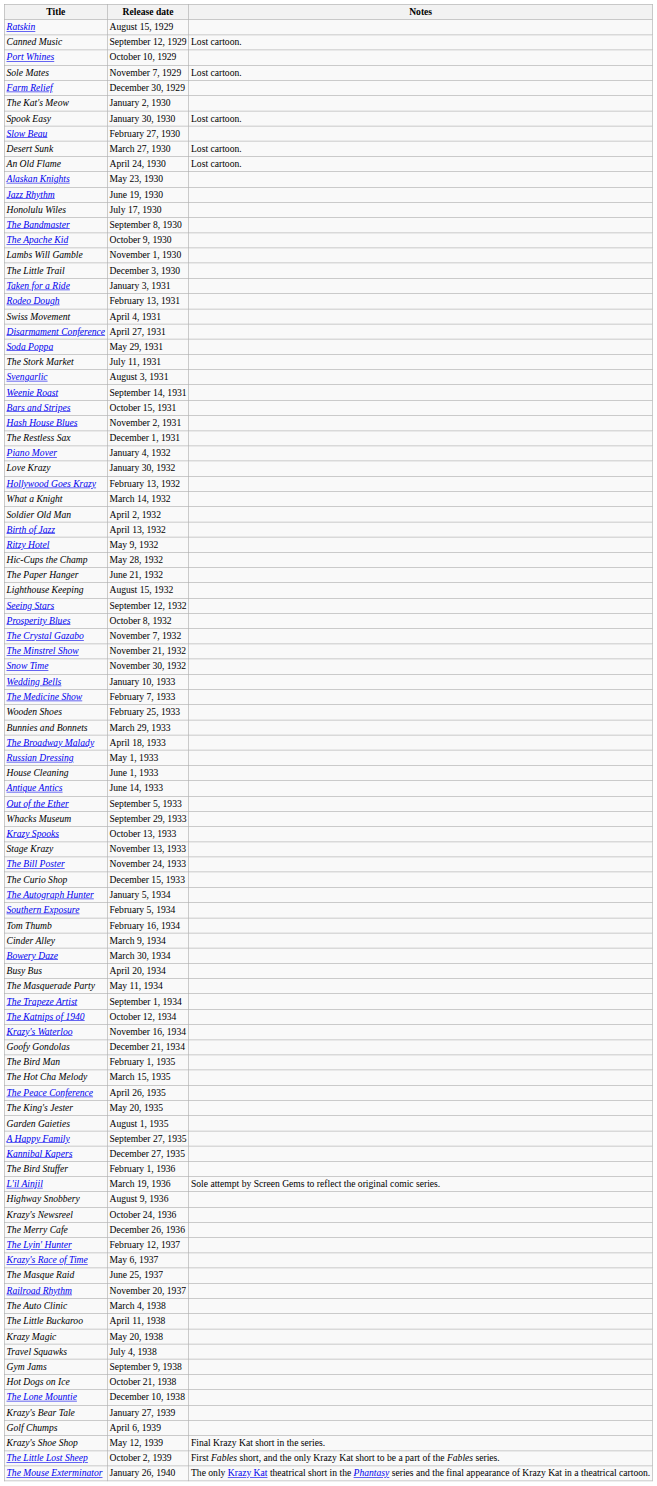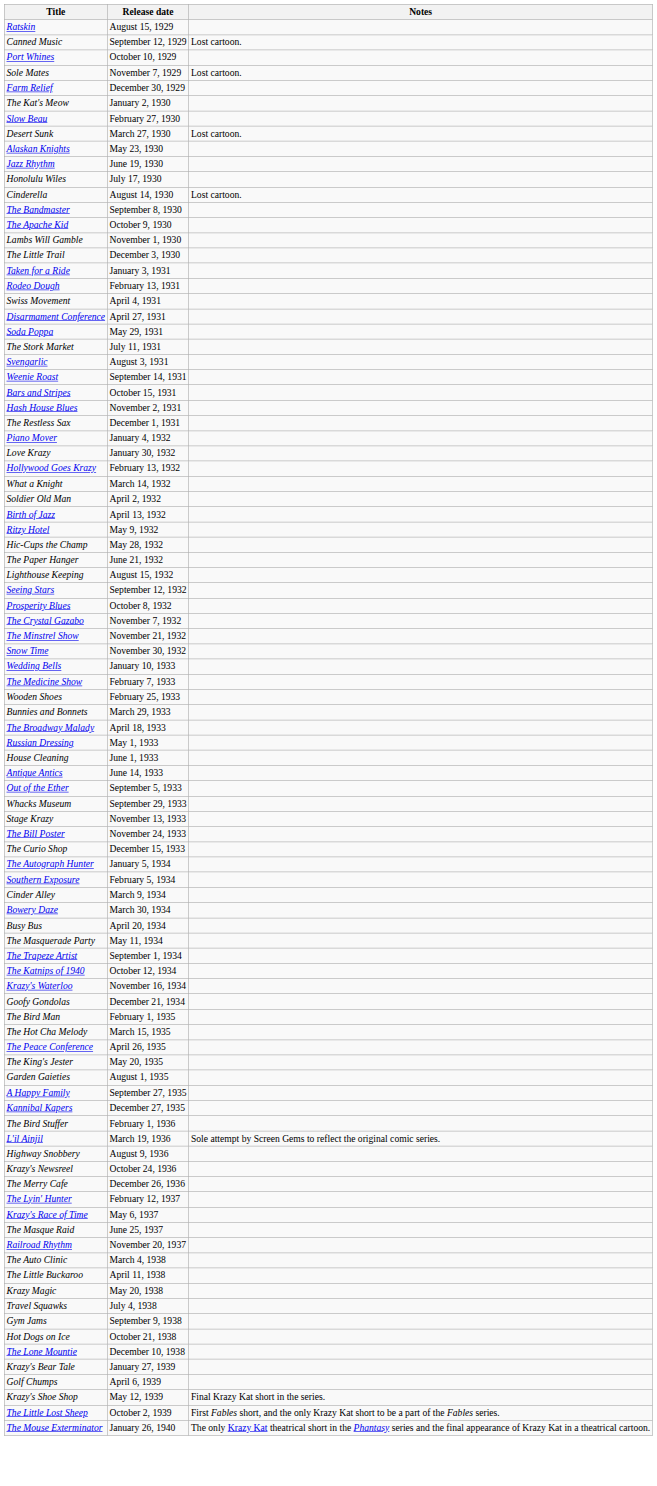 <table class="wikitable sortable">
 <tr>
 <th>Title</th>
 <th>Release date</th>
 <th>Notes</th>
 </tr>
 <tr>
 <td><em><a href='#'>Ratskin</a></em></td>
 <td>August 15, 1929</td>
 <td></td>
 </tr>
 <tr>
 <td><em>Canned Music</em></td>
 <td>September 12, 1929</td>
 <td>Lost cartoon.</td>
 </tr>
 <tr>
 <td><em><a href='#'>Port Whines</a></em></td>
 <td>October 10, 1929</td>
 <td></td>
 </tr>
 <tr>
 <td><em>Sole Mates</em></td>
 <td>November 7, 1929</td>
 <td>Lost cartoon.</td>
 </tr>
 <tr>
 <td><em><a href='#'>Farm Relief</a></em></td>
 <td>December 30, 1929</td>
 <td></td>
 </tr>
 <tr>
 <td><em>The Kat's Meow</em></td>
 <td>January 2, 1930</td>
 <td></td>
 </tr>
 <tr>
-<td><em>Spook Easy</em></td>
-<td>January 30, 1930</td>
-<td>Lost cartoon.</td>
-</tr>
-<tr>
 <td><em><a href='#'>Slow Beau</a></em></td>
 <td>February 27, 1930</td>
 <td></td>
 </tr>
 <tr>
 <td><em>Desert Sunk</em></td>
 <td>March 27, 1930</td>
-<td>Lost cartoon.</td>
-</tr>
-<tr>
-<td><em>An Old Flame</em></td>
-<td>April 24, 1930</td>
 <td>Lost cartoon.</td>
 </tr>
 <tr>
 <td><em><a href='#'>Alaskan Knights</a></em></td>
 <td>May 23, 1930</td>
 <td></td>
 </tr>
 <tr>
 <td><em><a href='#'>Jazz Rhythm</a></em></td>
 <td>June 19, 1930</td>
 <td></td>
 </tr>
 <tr>
 <td><em>Honolulu Wiles</em></td>
 <td>July 17, 1930</td>
 <td></td>
+</tr>
+<tr>
+<td><em>Cinderella</em></td>
+<td>August 14, 1930</td>
+<td>Lost cartoon.</td>
 </tr>
 <tr>
 <td><em><a href='#'>The Bandmaster</a></em></td>
 <td>September 8, 1930</td>
 <td></td>
 </tr>
 <tr>
 <td><em><a href='#'>The Apache Kid</a></em></td>
 <td>October 9, 1930</td>
 <td></td>
 </tr>
 <tr>
 <td><em>Lambs Will Gamble</em></td>
 <td>November 1, 1930</td>
 <td></td>
 </tr>
 <tr>
 <td><em>The Little Trail</em></td>
 <td>December 3, 1930</td>
 <td></td>
 </tr>
 <tr>
 <td><em><a href='#'>Taken for a Ride</a></em></td>
 <td>January 3, 1931</td>
 <td></td>
 </tr>
 <tr>
 <td><em><a href='#'>Rodeo Dough</a></em></td>
 <td>February 13, 1931</td>
 <td></td>
 </tr>
 <tr>
 <td><em>Swiss Movement</em></td>
 <td>April 4, 1931</td>
 <td></td>
 </tr>
 <tr>
 <td><em><a href='#'>Disarmament Conference</a></em></td>
 <td>April 27, 1931</td>
 <td></td>
 </tr>
 <tr>
 <td><em><a href='#'>Soda Poppa</a></em></td>
 <td>May 29, 1931</td>
 <td></td>
 </tr>
 <tr>
 <td><em>The Stork Market</em></td>
 <td>July 11, 1931</td>
 <td></td>
 </tr>
 <tr>
 <td><em><a href='#'>Svengarlic</a></em></td>
 <td>August 3, 1931</td>
 <td></td>
 </tr>
 <tr>
 <td><em><a href='#'>Weenie Roast</a></em></td>
 <td>September 14, 1931</td>
 <td></td>
 </tr>
 <tr>
 <td><em><a href='#'>Bars and Stripes</a></em></td>
 <td>October 15, 1931</td>
 <td></td>
 </tr>
 <tr>
 <td><em><a href='#'>Hash House Blues</a></em></td>
 <td>November 2, 1931</td>
 <td></td>
 </tr>
 <tr>
 <td><em>The Restless Sax</em></td>
 <td>December 1, 1931</td>
 <td></td>
 </tr>
 <tr>
 <td><em><a href='#'>Piano Mover</a></em></td>
 <td>January 4, 1932</td>
 <td></td>
 </tr>
 <tr>
 <td><em>Love Krazy</em></td>
 <td>January 30, 1932</td>
 <td></td>
 </tr>
 <tr>
 <td><em><a href='#'>Hollywood Goes Krazy</a></em></td>
 <td>February 13, 1932</td>
 <td></td>
 </tr>
 <tr>
 <td><em>What a Knight</em></td>
 <td>March 14, 1932</td>
 <td></td>
 </tr>
 <tr>
 <td><em>Soldier Old Man</em></td>
 <td>April 2, 1932</td>
 <td></td>
 </tr>
 <tr>
 <td><em><a href='#'>Birth of Jazz</a></em></td>
 <td>April 13, 1932</td>
 <td></td>
 </tr>
 <tr>
 <td><em><a href='#'>Ritzy Hotel</a></em></td>
 <td>May 9, 1932</td>
 <td></td>
 </tr>
 <tr>
 <td><em>Hic-Cups the Champ</em></td>
 <td>May 28, 1932</td>
 <td></td>
 </tr>
 <tr>
 <td><em>The Paper Hanger</em></td>
 <td>June 21, 1932</td>
 <td></td>
 </tr>
 <tr>
 <td><em>Lighthouse Keeping</em></td>
 <td>August 15, 1932</td>
 <td></td>
 </tr>
 <tr>
 <td><em><a href='#'>Seeing Stars</a></em></td>
 <td>September 12, 1932</td>
 <td></td>
 </tr>
 <tr>
 <td><em><a href='#'>Prosperity Blues</a></em></td>
 <td>October 8, 1932</td>
 <td></td>
 </tr>
 <tr>
 <td><em><a href='#'>The Crystal Gazabo</a></em></td>
 <td>November 7, 1932</td>
 <td></td>
 </tr>
 <tr>
 <td><em><a href='#'>The Minstrel Show</a></em></td>
 <td>November 21, 1932</td>
 <td></td>
 </tr>
 <tr>
 <td><em><a href='#'>Snow Time</a></em></td>
 <td>November 30, 1932</td>
 <td></td>
 </tr>
 <tr>
 <td><em><a href='#'>Wedding Bells</a></em></td>
 <td>January 10, 1933</td>
 <td></td>
 </tr>
 <tr>
 <td><em><a href='#'>The Medicine Show</a></em></td>
 <td>February 7, 1933</td>
 <td></td>
 </tr>
 <tr>
 <td><em>Wooden Shoes</em></td>
 <td>February 25, 1933</td>
 <td></td>
 </tr>
 <tr>
 <td><em>Bunnies and Bonnets</em></td>
 <td>March 29, 1933</td>
 <td></td>
 </tr>
 <tr>
 <td><em><a href='#'>The Broadway Malady</a></em></td>
 <td>April 18, 1933</td>
 <td></td>
 </tr>
 <tr>
 <td><em><a href='#'>Russian Dressing</a></em></td>
 <td>May 1, 1933</td>
 <td></td>
 </tr>
 <tr>
 <td><em>House Cleaning</em></td>
 <td>June 1, 1933</td>
 <td></td>
 </tr>
 <tr>
 <td><em><a href='#'>Antique Antics</a></em></td>
 <td>June 14, 1933</td>
 <td></td>
 </tr>
 <tr>
 <td><em><a href='#'>Out of the Ether</a></em></td>
 <td>September 5, 1933</td>
 <td></td>
 </tr>
 <tr>
 <td><em>Whacks Museum</em></td>
 <td>September 29, 1933</td>
 <td></td>
 </tr>
 <tr>
-<td><em><a href='#'>Krazy Spooks</a></em></td>
-<td>October 13, 1933</td>
-<td></td>
-</tr>
-<tr>
 <td><em>Stage Krazy</em></td>
 <td>November 13, 1933</td>
 <td></td>
 </tr>
 <tr>
 <td><em><a href='#'>The Bill Poster</a></em></td>
 <td>November 24, 1933</td>
 <td></td>
 </tr>
 <tr>
 <td><em>The Curio Shop</em></td>
 <td>December 15, 1933</td>
 <td></td>
 </tr>
 <tr>
 <td><em><a href='#'>The Autograph Hunter</a></em></td>
 <td>January 5, 1934</td>
 <td></td>
 </tr>
 <tr>
 <td><em><a href='#'>Southern Exposure</a></em></td>
 <td>February 5, 1934</td>
-<td></td>
-</tr>
-<tr>
-<td><em>Tom Thumb</em></td>
-<td>February 16, 1934</td>
 <td></td>
 </tr>
 <tr>
 <td><em>Cinder Alley</em></td>
 <td>March 9, 1934</td>
 <td></td>
 </tr>
 <tr>
 <td><em><a href='#'>Bowery Daze</a></em></td>
 <td>March 30, 1934</td>
 <td></td>
 </tr>
 <tr>
 <td><em>Busy Bus</em></td>
 <td>April 20, 1934</td>
 <td></td>
 </tr>
 <tr>
 <td><em>The Masquerade Party</em></td>
 <td>May 11, 1934</td>
 <td></td>
 </tr>
 <tr>
 <td><em><a href='#'>The Trapeze Artist</a></em></td>
 <td>September 1, 1934</td>
 <td></td>
 </tr>
 <tr>
 <td><em><a href='#'>The Katnips of 1940</a></em></td>
 <td>October 12, 1934</td>
 <td></td>
 </tr>
 <tr>
 <td><em><a href='#'>Krazy's Waterloo</a></em></td>
 <td>November 16, 1934</td>
 <td></td>
 </tr>
 <tr>
 <td><em>Goofy Gondolas</em></td>
 <td>December 21, 1934</td>
 <td></td>
 </tr>
 <tr>
 <td><em>The Bird Man</em></td>
 <td>February 1, 1935</td>
 <td></td>
 </tr>
 <tr>
 <td><em>The Hot Cha Melody</em></td>
 <td>March 15, 1935</td>
 <td></td>
 </tr>
 <tr>
 <td><em><a href='#'>The Peace Conference</a></em></td>
 <td>April 26, 1935</td>
 <td></td>
 </tr>
 <tr>
 <td><em>The King's Jester</em></td>
 <td>May 20, 1935</td>
 <td></td>
 </tr>
 <tr>
 <td><em>Garden Gaieties</em></td>
 <td>August 1, 1935</td>
 <td></td>
 </tr>
 <tr>
 <td><em><a href='#'>A Happy Family</a></em></td>
 <td>September 27, 1935</td>
 <td></td>
 </tr>
 <tr>
 <td><em><a href='#'>Kannibal Kapers</a></em></td>
 <td>December 27, 1935</td>
 <td></td>
 </tr>
 <tr>
 <td><em>The Bird Stuffer</em></td>
 <td>February 1, 1936</td>
 <td></td>
 </tr>
 <tr>
 <td><em><a href='#'>L'il Ainjil</a></em></td>
 <td>March 19, 1936</td>
 <td>Sole attempt by Screen Gems to reflect the original comic series.</td>
 </tr>
 <tr>
 <td><em>Highway Snobbery</em></td>
 <td>August 9, 1936</td>
 <td></td>
 </tr>
 <tr>
 <td><em>Krazy's Newsreel</em></td>
 <td>October 24, 1936</td>
 <td></td>
 </tr>
 <tr>
 <td><em>The Merry Cafe</em></td>
 <td>December 26, 1936</td>
 <td></td>
 </tr>
 <tr>
 <td><em><a href='#'>The Lyin' Hunter</a></em></td>
 <td>February 12, 1937</td>
 <td></td>
 </tr>
 <tr>
 <td><em><a href='#'>Krazy's Race of Time</a></em></td>
 <td>May 6, 1937</td>
 <td></td>
 </tr>
 <tr>
 <td><em>The Masque Raid</em></td>
 <td>June 25, 1937</td>
 <td></td>
 </tr>
 <tr>
 <td><em><a href='#'>Railroad Rhythm</a></em></td>
 <td>November 20, 1937</td>
 <td></td>
 </tr>
 <tr>
 <td><em>The Auto Clinic</em></td>
 <td>March 4, 1938</td>
 <td></td>
 </tr>
 <tr>
 <td><em>The Little Buckaroo</em></td>
 <td>April 11, 1938</td>
 <td></td>
 </tr>
 <tr>
 <td><em>Krazy Magic</em></td>
 <td>May 20, 1938</td>
 <td></td>
 </tr>
 <tr>
 <td><em>Travel Squawks</em></td>
 <td>July 4, 1938</td>
 <td></td>
 </tr>
 <tr>
 <td><em>Gym Jams</em></td>
 <td>September 9, 1938</td>
 <td></td>
 </tr>
 <tr>
 <td><em>Hot Dogs on Ice</em></td>
 <td>October 21, 1938</td>
 <td></td>
 </tr>
 <tr>
 <td><em><a href='#'>The Lone Mountie</a></em></td>
 <td>December 10, 1938</td>
 <td></td>
 </tr>
 <tr>
 <td><em>Krazy's Bear Tale</em></td>
 <td>January 27, 1939</td>
 <td></td>
 </tr>
 <tr>
 <td><em>Golf Chumps</em></td>
 <td>April 6, 1939</td>
 <td></td>
 </tr>
 <tr>
 <td><em>Krazy's Shoe Shop</em></td>
 <td>May 12, 1939</td>
 <td>Final Krazy Kat short in the series.</td>
 </tr>
 <tr>
 <td><em><a href='#'>The Little Lost Sheep</a></em></td>
 <td>October 2, 1939</td>
 <td>First <em>Fables</em> short, and the only Krazy Kat short to be a part of the <em>Fables</em> series.</td>
 </tr>
 <tr>
 <td><em><a href='#'>The Mouse Exterminator</a></em></td>
 <td>January 26, 1940</td>
 <td>The only <a href='#'>Krazy Kat</a> theatrical short in the <em><a href='#'>Phantasy</a></em> series and the final appearance of Krazy Kat in a theatrical cartoon.</td>
 </tr>
 </table>
